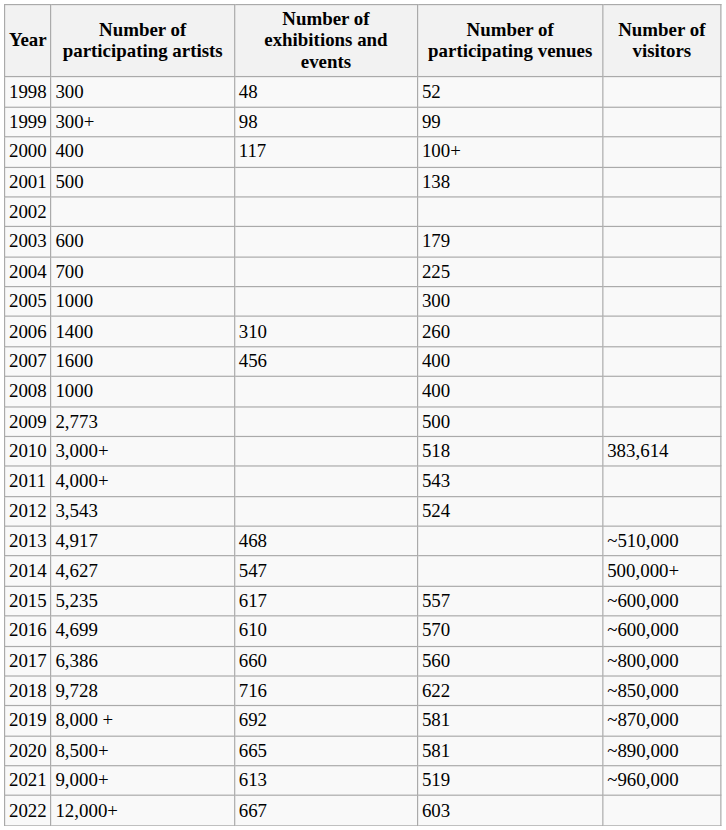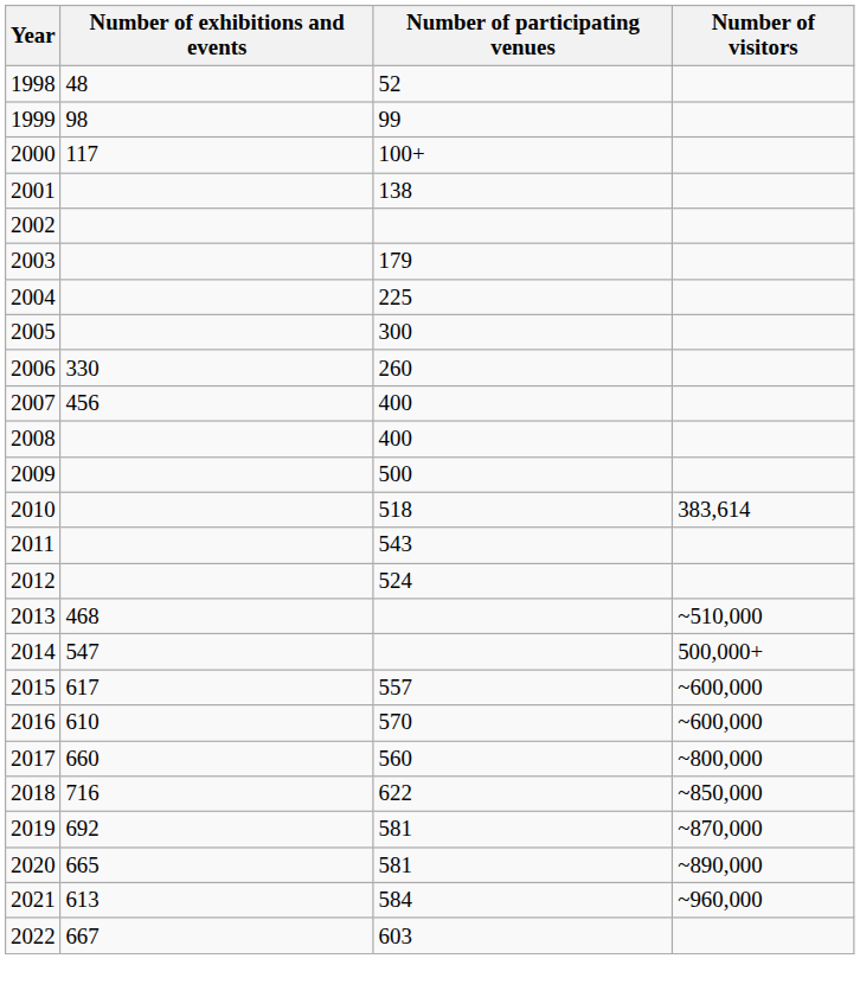 <table class="wikitable">
 <tr>
 <th>Year</th>
-<th>Number of participating artists</th>
 <th>Number of exhibitions and events</th>
 <th>Number of participating venues</th>
 <th>Number of visitors</th>
 </tr>
 <tr>
 <td>1998</td>
-<td>300</td>
 <td>48</td>
 <td>52</td>
 <td></td>
 </tr>
 <tr>
 <td>1999</td>
-<td>300+</td>
 <td>98</td>
 <td>99</td>
 <td></td>
 </tr>
 <tr>
 <td>2000</td>
-<td>400</td>
 <td>117</td>
 <td>100+</td>
 <td></td>
 </tr>
 <tr>
 <td>2001</td>
-<td>500</td>
 <td></td>
 <td>138</td>
 <td></td>
 </tr>
 <tr>
 <td>2002</td>
 <td></td>
 <td></td>
 <td></td>
-<td></td>
 </tr>
 <tr>
 <td>2003</td>
-<td>600</td>
 <td></td>
 <td>179</td>
 <td></td>
 </tr>
 <tr>
 <td>2004</td>
-<td>700</td>
 <td></td>
 <td>225</td>
 <td></td>
 </tr>
 <tr>
 <td>2005</td>
-<td>1000</td>
 <td></td>
 <td>300</td>
 <td></td>
 </tr>
 <tr>
 <td>2006</td>
-<td>1400</td>
-<td>310</td>
+<td>330</td>
 <td>260</td>
 <td></td>
 </tr>
 <tr>
 <td>2007</td>
-<td>1600</td>
 <td>456</td>
 <td>400</td>
 <td></td>
 </tr>
 <tr>
 <td>2008</td>
-<td>1000</td>
 <td></td>
 <td>400</td>
 <td></td>
 </tr>
 <tr>
 <td>2009</td>
-<td>2,773</td>
 <td></td>
 <td>500</td>
 <td></td>
 </tr>
 <tr>
 <td>2010</td>
-<td>3,000+</td>
 <td></td>
 <td>518</td>
 <td>383,614</td>
 </tr>
 <tr>
 <td>2011</td>
-<td>4,000+</td>
 <td></td>
 <td>543</td>
 <td></td>
 </tr>
 <tr>
 <td>2012</td>
-<td>3,543</td>
 <td></td>
 <td>524</td>
 <td></td>
 </tr>
 <tr>
 <td>2013</td>
-<td>4,917</td>
 <td>468</td>
 <td></td>
 <td>~510,000</td>
 </tr>
 <tr>
 <td>2014</td>
-<td>4,627</td>
 <td>547</td>
 <td></td>
 <td>500,000+</td>
 </tr>
 <tr>
 <td>2015</td>
-<td>5,235</td>
 <td>617</td>
 <td>557</td>
 <td>~600,000</td>
 </tr>
 <tr>
 <td>2016</td>
-<td>4,699</td>
 <td>610</td>
 <td>570</td>
 <td>~600,000</td>
 </tr>
 <tr>
 <td>2017</td>
-<td>6,386</td>
 <td>660</td>
 <td>560</td>
 <td>~800,000</td>
 </tr>
 <tr>
 <td>2018</td>
-<td>9,728</td>
 <td>716</td>
 <td>622</td>
 <td>~850,000</td>
 </tr>
 <tr>
 <td>2019</td>
-<td>8,000 +</td>
 <td>692</td>
 <td>581</td>
 <td>~870,000</td>
 </tr>
 <tr>
 <td>2020</td>
-<td>8,500+</td>
 <td>665</td>
 <td>581</td>
 <td>~890,000</td>
 </tr>
 <tr>
 <td>2021</td>
-<td>9,000+</td>
 <td>613</td>
-<td>519</td>
+<td>584</td>
 <td>~960,000</td>
 </tr>
 <tr>
 <td>2022</td>
-<td>12,000+</td>
 <td>667</td>
 <td>603</td>
 <td></td>
 </tr>
 </table>
